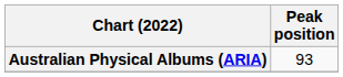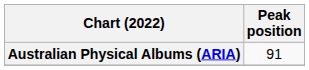 <table class="wikitable sortable plainrowheaders" style="text-align:center">
 <tr>
 <th scope="col">Chart (2022)</th>
 <th scope="col">Peak<br>position</th>
 </tr>
 <tr>
 <th scope="row">Australian Physical Albums (<a href='#'>ARIA</a>)</th>
-<td>93</td>
+<td>91</td>
 </tr>
 <tr>
 </tr>
 <tr>
 </tr>
 <tr>
 </tr>
 <tr>
 </tr>
 </table>
